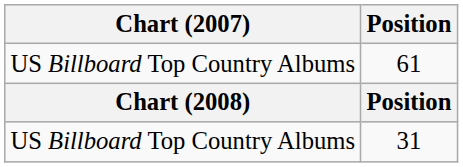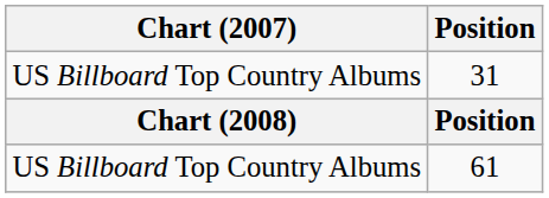 <table class="wikitable sortable">
 <tr>
 <th>Chart (2007)</th>
 <th>Position</th>
 </tr>
 <tr>
 <td>US <em>Billboard</em> Top Country Albums</td>
-<td style="text-align:center;">61</td>
+<td style="text-align:center;">31</td>
 </tr>
 <tr>
 <th>Chart (2008)</th>
 <th>Position</th>
 </tr>
 <tr>
 <td>US <em>Billboard</em> Top Country Albums</td>
-<td style="text-align:center;">31</td>
+<td style="text-align:center;">61</td>
 </tr>
 </table>
